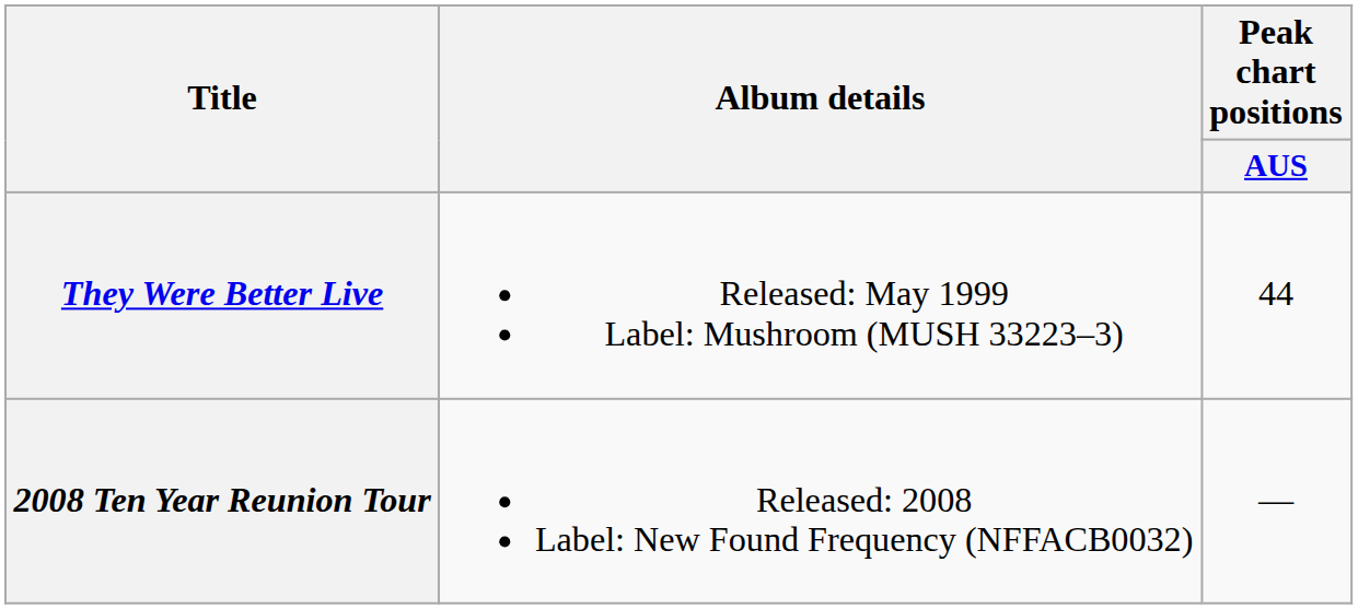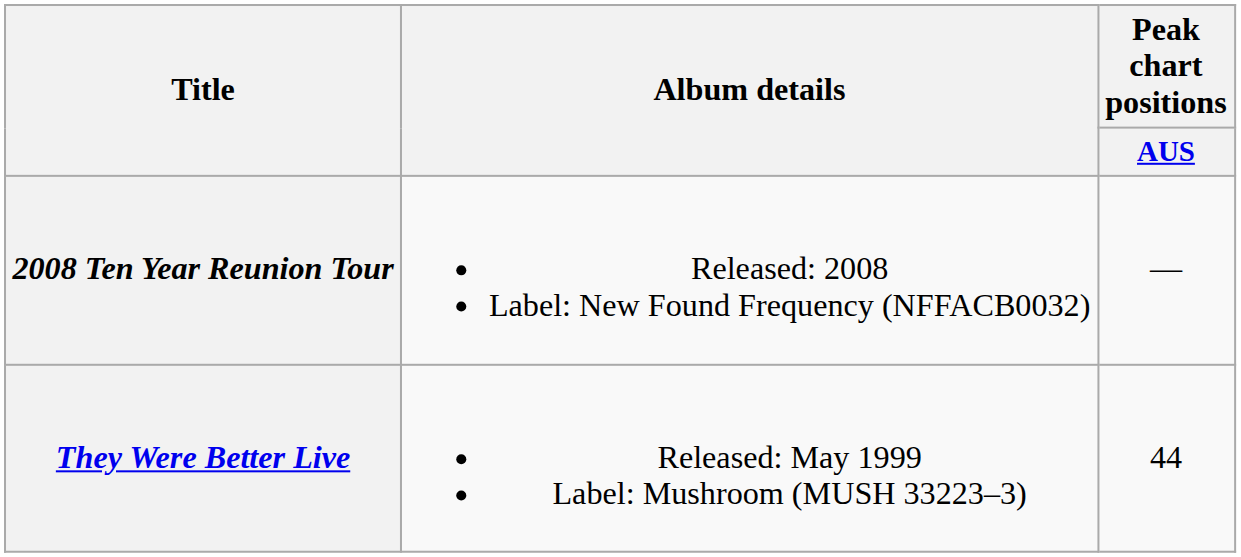 <table class="wikitable plainrowheaders" style="text-align:center;" border="1">
 <tr>
 <th scope="col" rowspan="2">Title</th>
 <th scope="col" rowspan="2">Album details</th>
 <th scope="col" colspan="1">Peak chart<br>positions</th>
 </tr>
 <tr>
 <th scope="col" style="width:3em; font-size:90%"><a href='#'>AUS</a><br></th>
 </tr>
 <tr>
+<th scope="row"><em>2008 Ten Year Reunion Tour</em></th>
+<td><br><ul><li>Released: 2008</li><li>Label: New Found Frequency (NFFACB0032)</li></ul></td>
+<td>—</td>
+</tr>
+<tr>
 <th scope="row"><em><a href='#'>They Were Better Live</a></em></th>
 <td><br><ul><li>Released: May 1999</li><li>Label: Mushroom (MUSH 33223–3)</li></ul></td>
 <td>44</td>
 </tr>
-<tr>
-<th scope="row"><em>2008 Ten Year Reunion Tour</em></th>
-<td><br><ul><li>Released: 2008</li><li>Label: New Found Frequency (NFFACB0032)</li></ul></td>
-<td>—</td>
-</tr>
 </table>
